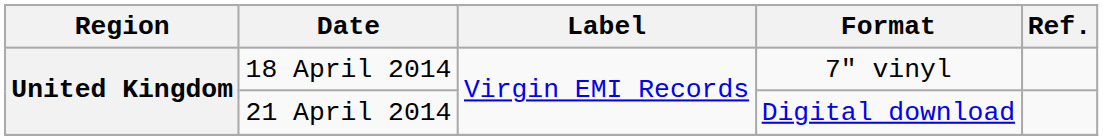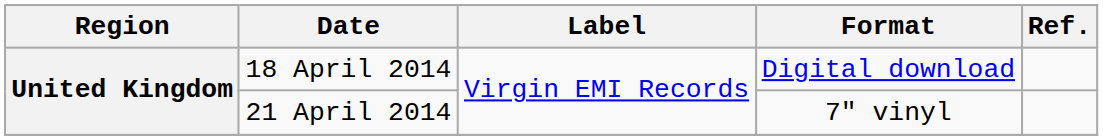 <table class="wikitable plainrowheaders" style="text-align:center;">
 <tr>
 <th scope="col">Region</th>
 <th scope="col">Date</th>
 <th scope="col">Label</th>
 <th scope="col">Format</th>
 <th scope="col">Ref.</th>
 </tr>
 <tr>
 <th scope="row" rowspan="2">United Kingdom</th>
 <td>18 April 2014</td>
 <td rowspan="2"><a href='#'>Virgin EMI Records</a></td>
-<td>7" vinyl</td>
+<td><a href='#'>Digital download</a></td>
 <td></td>
 </tr>
 <tr>
 <td>21 April 2014</td>
-<td><a href='#'>Digital download</a></td>
+<td>7" vinyl</td>
 <td></td>
 </tr>
 <tr>
 </tr>
 </table>
